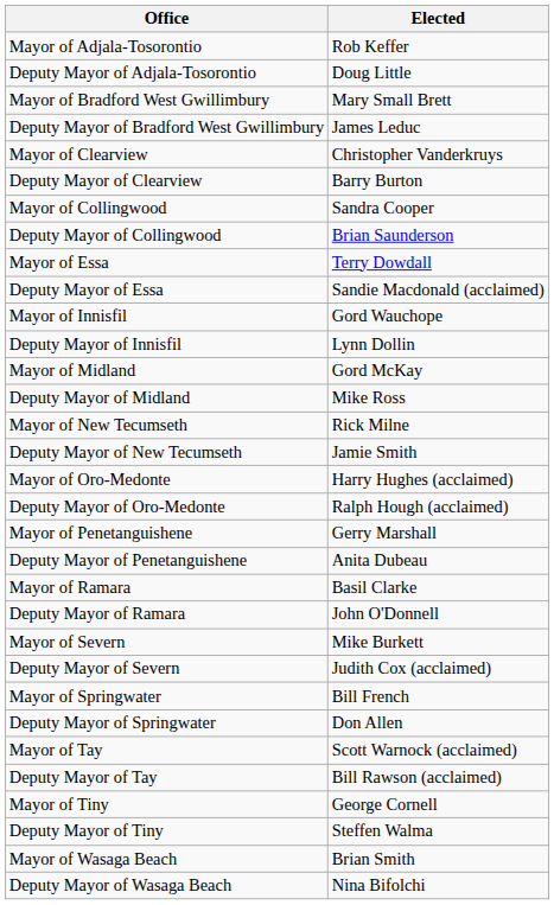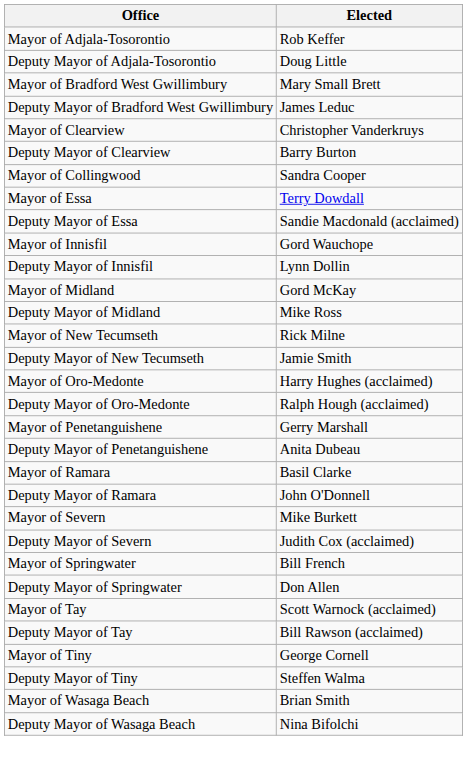 <table class="wikitable">
 <tr>
 <th>Office</th>
 <th>Elected</th>
 </tr>
 <tr>
 <td>Mayor of Adjala-Tosorontio</td>
 <td>Rob Keffer</td>
 </tr>
 <tr>
 <td>Deputy Mayor of Adjala-Tosorontio</td>
 <td>Doug Little</td>
 </tr>
 <tr>
 <td>Mayor of Bradford West Gwillimbury</td>
 <td>Mary Small Brett</td>
 </tr>
 <tr>
 <td>Deputy Mayor of Bradford West Gwillimbury</td>
 <td>James Leduc</td>
 </tr>
 <tr>
 <td>Mayor of Clearview</td>
 <td>Christopher Vanderkruys</td>
 </tr>
 <tr>
 <td>Deputy Mayor of Clearview</td>
 <td>Barry Burton</td>
 </tr>
 <tr>
 <td>Mayor of Collingwood</td>
 <td>Sandra Cooper</td>
-</tr>
-<tr>
-<td>Deputy Mayor of Collingwood</td>
-<td><a href='#'>Brian Saunderson</a></td>
 </tr>
 <tr>
 <td>Mayor of Essa</td>
 <td><a href='#'>Terry Dowdall</a></td>
 </tr>
 <tr>
 <td>Deputy Mayor of Essa</td>
 <td>Sandie Macdonald (acclaimed)</td>
 </tr>
 <tr>
 <td>Mayor of Innisfil</td>
 <td>Gord Wauchope</td>
 </tr>
 <tr>
 <td>Deputy Mayor of Innisfil</td>
 <td>Lynn Dollin</td>
 </tr>
 <tr>
 <td>Mayor of Midland</td>
 <td>Gord McKay</td>
 </tr>
 <tr>
 <td>Deputy Mayor of Midland</td>
 <td>Mike Ross</td>
 </tr>
 <tr>
 <td>Mayor of New Tecumseth</td>
 <td>Rick Milne</td>
 </tr>
 <tr>
 <td>Deputy Mayor of New Tecumseth</td>
 <td>Jamie Smith</td>
 </tr>
 <tr>
 <td>Mayor of Oro-Medonte</td>
 <td>Harry Hughes (acclaimed)</td>
 </tr>
 <tr>
 <td>Deputy Mayor of Oro-Medonte</td>
 <td>Ralph Hough (acclaimed)</td>
 </tr>
 <tr>
 <td>Mayor of Penetanguishene</td>
 <td>Gerry Marshall</td>
 </tr>
 <tr>
 <td>Deputy Mayor of Penetanguishene</td>
 <td>Anita Dubeau</td>
 </tr>
 <tr>
 <td>Mayor of Ramara</td>
 <td>Basil Clarke</td>
 </tr>
 <tr>
 <td>Deputy Mayor of Ramara</td>
 <td>John O'Donnell</td>
 </tr>
 <tr>
 <td>Mayor of Severn</td>
 <td>Mike Burkett</td>
 </tr>
 <tr>
 <td>Deputy Mayor of Severn</td>
 <td>Judith Cox (acclaimed)</td>
 </tr>
 <tr>
 <td>Mayor of Springwater</td>
 <td>Bill French</td>
 </tr>
 <tr>
 <td>Deputy Mayor of Springwater</td>
 <td>Don Allen</td>
 </tr>
 <tr>
 <td>Mayor of Tay</td>
 <td>Scott Warnock (acclaimed)</td>
 </tr>
 <tr>
 <td>Deputy Mayor of Tay</td>
 <td>Bill Rawson (acclaimed)</td>
 </tr>
 <tr>
 <td>Mayor of Tiny</td>
 <td>George Cornell</td>
 </tr>
 <tr>
 <td>Deputy Mayor of Tiny</td>
 <td>Steffen Walma</td>
 </tr>
 <tr>
 <td>Mayor of Wasaga Beach</td>
 <td>Brian Smith</td>
 </tr>
 <tr>
 <td>Deputy Mayor of Wasaga Beach</td>
 <td>Nina Bifolchi</td>
 </tr>
 </table>
